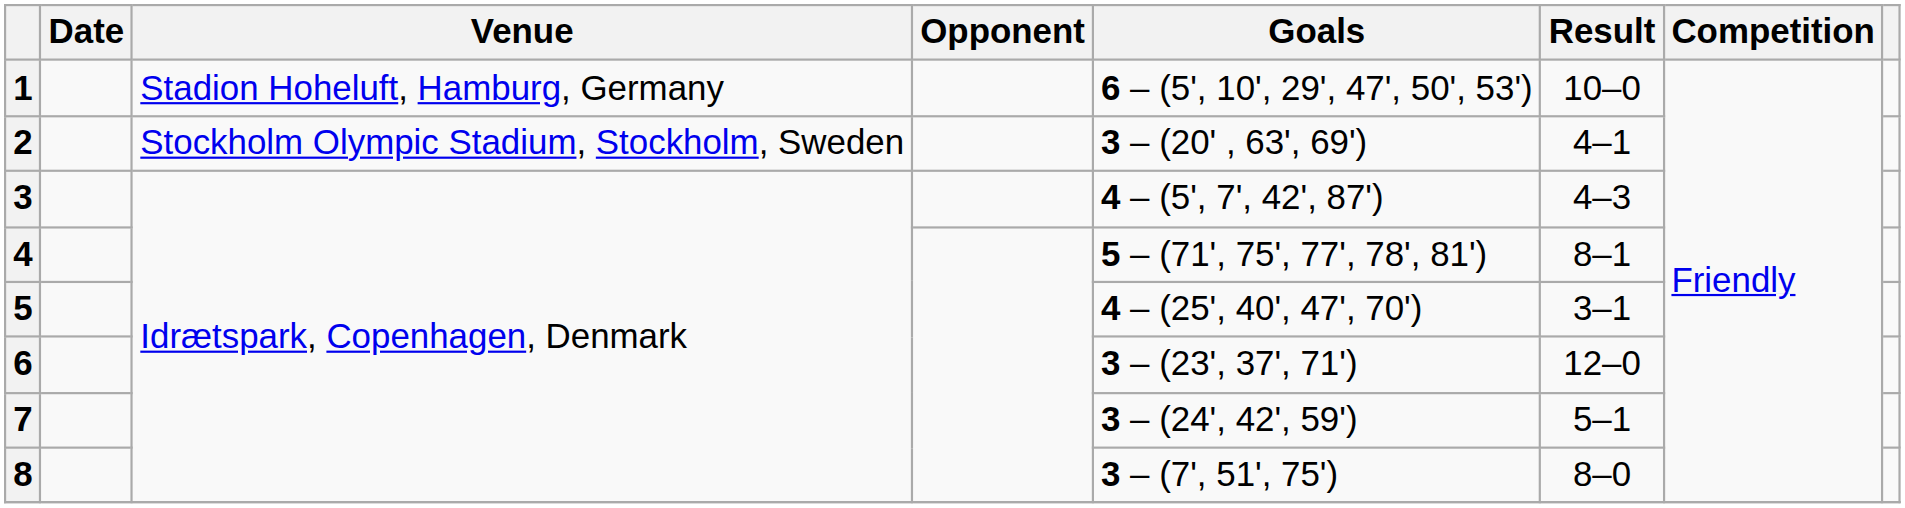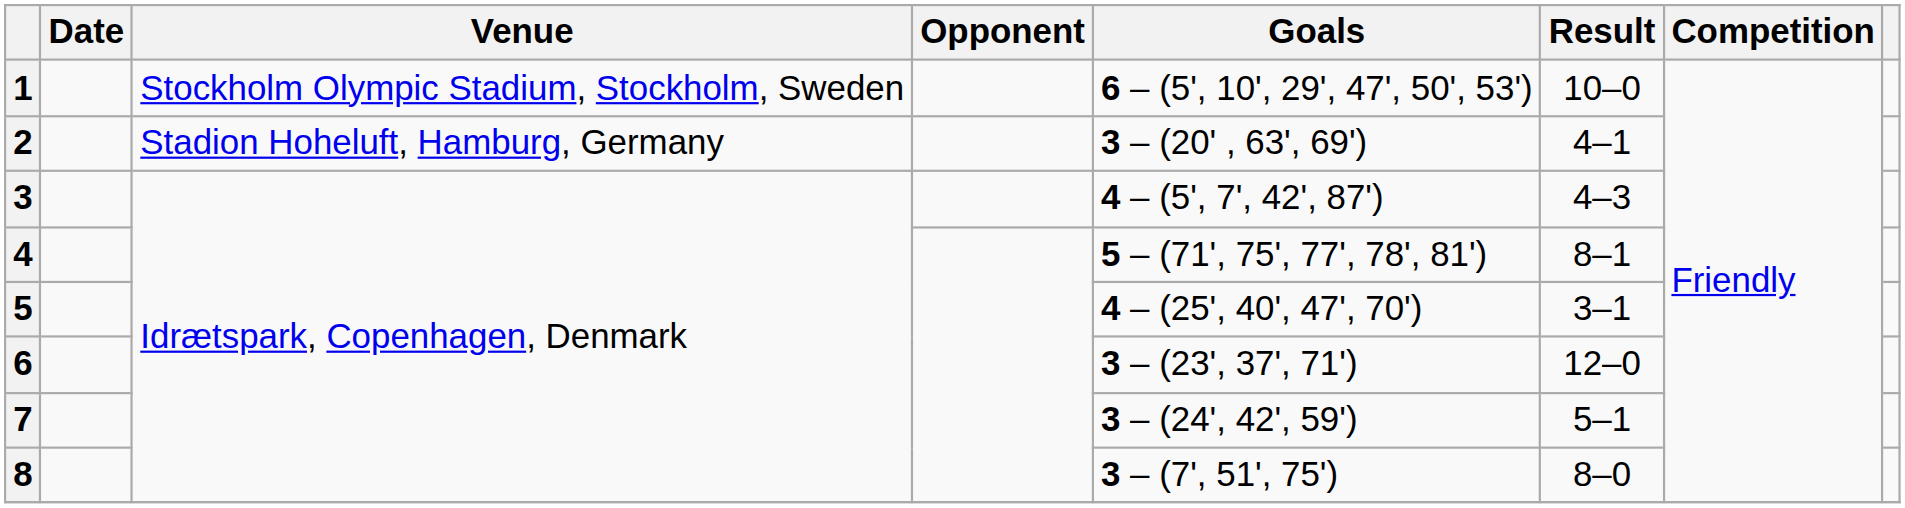 <table class="wikitable sortable">
 <tr>
 <th scope="col"></th>
 <th scope="col">Date</th>
 <th scope="col">Venue</th>
 <th scope="col">Opponent</th>
 <th scope="col">Goals</th>
 <th scope="col">Result</th>
 <th scope="col">Competition</th>
 <th scope="col" class="unsortable"></th>
 </tr>
 <tr>
 <th scope="row">1</th>
 <td></td>
-<td><a href='#'>Stadion Hoheluft</a>, <a href='#'>Hamburg</a>, Germany</td>
+<td><a href='#'>Stockholm Olympic Stadium</a>, <a href='#'>Stockholm</a>, Sweden</td>
 <td data-sort-value="Sweden"></td>
 <td data-sort-value="15"><strong>6</strong> – (5', 10', 29', 47', 50', 53')</td>
 <td style="text-align: center" data-sort-value="2">10–0</td>
 <td rowspan="8"><a href='#'>Friendly</a></td>
 <td style="text-align: center"></td>
 </tr>
 <tr>
 <th scope="row">2</th>
 <td></td>
-<td><a href='#'>Stockholm Olympic Stadium</a>, <a href='#'>Stockholm</a>, Sweden</td>
+<td><a href='#'>Stadion Hoheluft</a>, <a href='#'>Hamburg</a>, Germany</td>
 <td data-sort-value="Germany"></td>
 <td data-sort-value="29"><strong>3</strong> – (20' , 63', 69')</td>
 <td style="text-align: center" data-sort-value="1">4–1</td>
 <td style="text-align: center"></td>
 </tr>
 <tr>
 <th scope="row">3</th>
 <td></td>
 <td rowspan="6"><a href='#'>Idrætspark</a>, <a href='#'>Copenhagen</a>, Denmark</td>
 <td data-sort-value="Netherlands"></td>
 <td data-sort-value="29"><strong>4</strong> – (5', 7', 42', 87')</td>
 <td style="text-align: center" data-sort-value="1">4–3</td>
 <td style="text-align: center"></td>
 </tr>
 <tr>
 <th scope="row">4</th>
 <td></td>
 <td rowspan="5" data-sort-value="Norway"></td>
 <td data-sort-value="62"><strong>5</strong> – (71', 75', 77', 78', 81')</td>
 <td style="text-align: center" data-sort-value="6">8–1</td>
 <td style="text-align: center"></td>
 </tr>
 <tr>
 <th scope="row">5</th>
 <td></td>
 <td data-sort-value="62"><strong>4</strong> – (25', 40', 47', 70')</td>
 <td style="text-align: center" data-sort-value="4">3–1</td>
 <td style="text-align: center"></td>
 </tr>
 <tr>
 <th scope="row">6</th>
 <td></td>
 <td data-sort-value="45"><strong>3</strong> – (23', 37', 71')</td>
 <td style="text-align: center" data-sort-value="4">12–0</td>
 <td style="text-align: center"></td>
 </tr>
 <tr>
 <th scope="row">7</th>
 <td></td>
 <td data-sort-value="62"><strong>3</strong> – (24', 42', 59')</td>
 <td style="text-align: center" data-sort-value="4">5–1</td>
 <td style="text-align: center"></td>
 </tr>
 <tr>
 <th scope="row">8</th>
 <td></td>
 <td data-sort-value="62"><strong>3</strong> – (7', 51', 75')</td>
 <td style="text-align: center" data-sort-value="4">8–0</td>
 <td style="text-align: center"></td>
 </tr>
 <tr>
 </tr>
 </table>
